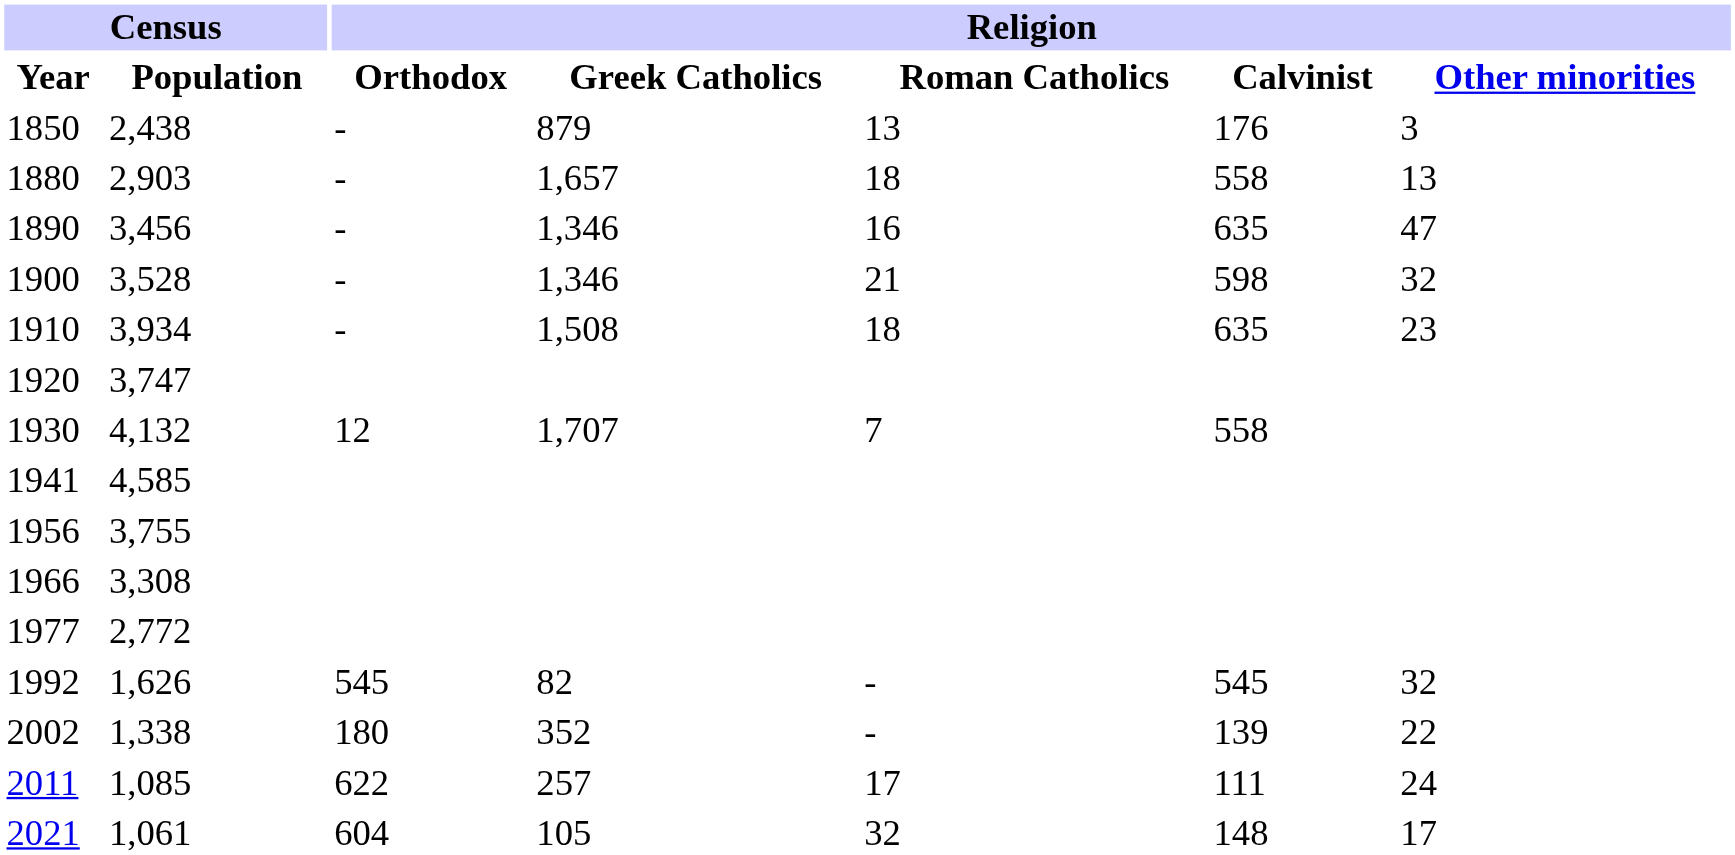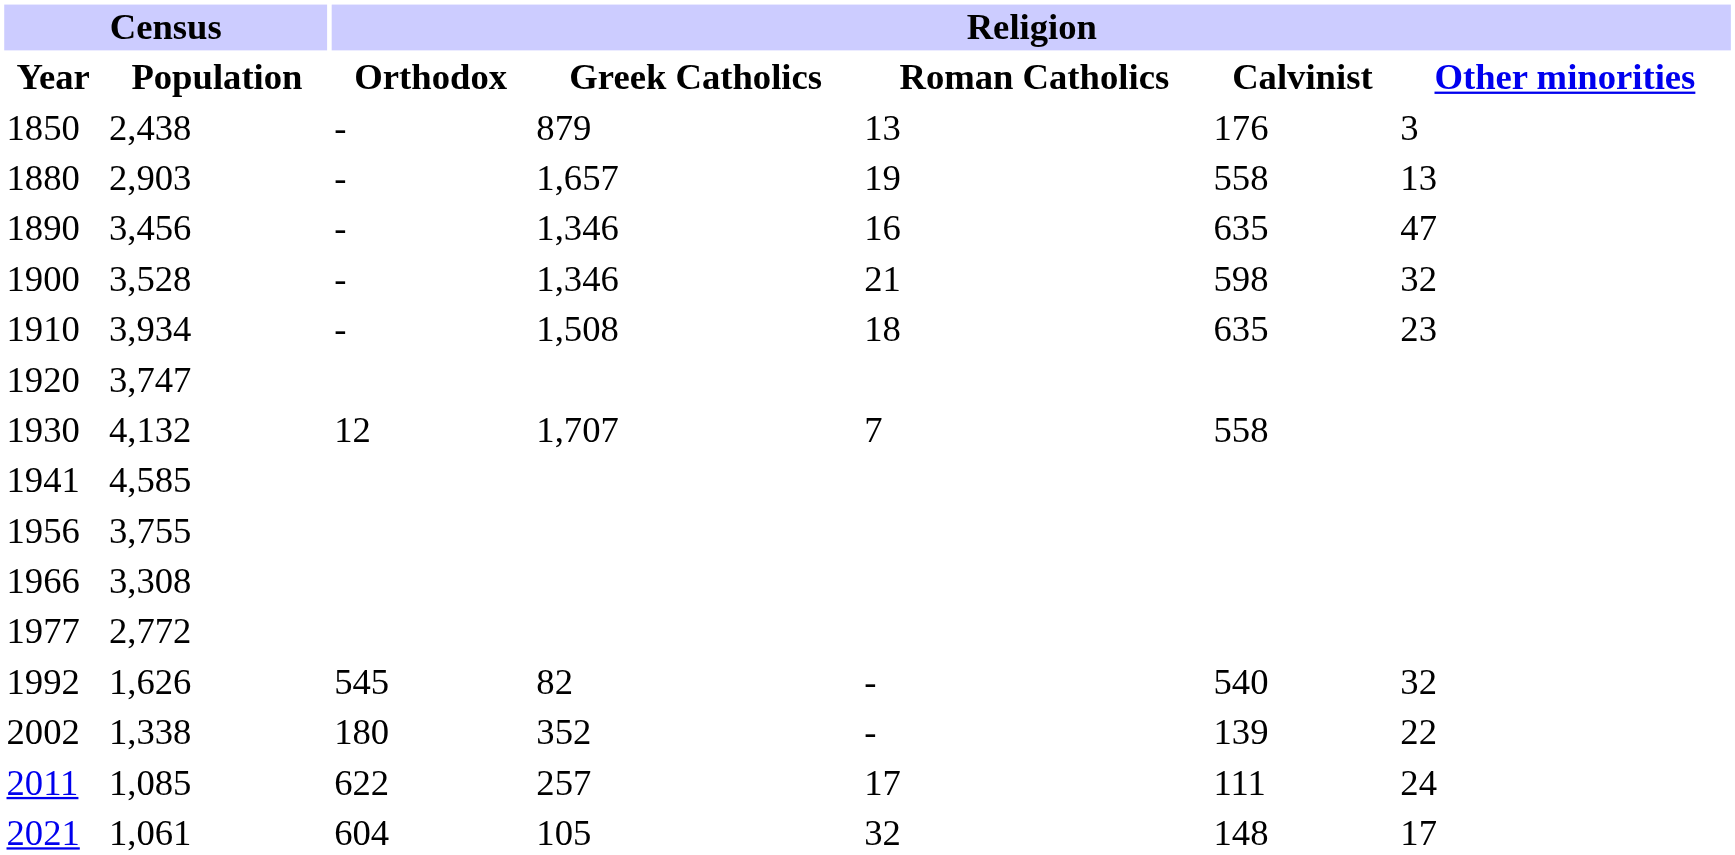 <table class="toccolours" style="margin: 0 1em 0 1em;" width="60%">
 <tr>
 <th colspan="2" align="center" style="background:#ccccff;"><strong>Census</strong></th>
 <th colspan="7" align="center" style="background:#ccccff;"><strong>Religion</strong></th>
 </tr>
 <tr>
 <th><strong>Year</strong></th>
 <th><strong>Population</strong></th>
 <th>Orthodox</th>
 <th>Greek Catholics</th>
 <th>Roman Catholics</th>
 <th>Calvinist</th>
 <th><a href='#'>Other minorities</a></th>
 </tr>
 <tr valign="bottom">
 <td height="12,75">1850</td>
 <td>2,438</td>
 <td>-</td>
 <td>879</td>
 <td>13</td>
 <td>176</td>
 <td>3</td>
 </tr>
 <tr valign="bottom">
 <td height="12,75">1880</td>
 <td>2,903</td>
 <td>-</td>
 <td>1,657</td>
-<td>18</td>
+<td>19</td>
 <td>558</td>
 <td>13</td>
 </tr>
 <tr valign="bottom">
 <td height="12,75">1890</td>
 <td>3,456</td>
 <td>-</td>
 <td>1,346</td>
 <td>16</td>
 <td>635</td>
 <td>47</td>
 </tr>
 <tr valign="bottom">
 <td height="12,75">1900</td>
 <td>3,528</td>
 <td>-</td>
 <td>1,346</td>
 <td>21</td>
 <td>598</td>
 <td>32</td>
 </tr>
 <tr valign="bottom">
 <td height="12,75">1910</td>
 <td>3,934</td>
 <td>-</td>
 <td>1,508</td>
 <td>18</td>
 <td>635</td>
 <td>23</td>
 </tr>
 <tr valign="bottom">
 <td height="12,75">1920</td>
 <td>3,747</td>
 <td></td>
 <td></td>
 <td></td>
 <td></td>
 <td></td>
 </tr>
 <tr valign="bottom">
 <td height="12,75">1930</td>
 <td>4,132</td>
 <td>12</td>
 <td>1,707</td>
 <td>7</td>
 <td>558</td>
 <td></td>
 </tr>
 <tr valign="bottom">
 <td height="12,75">1941</td>
 <td>4,585</td>
 <td></td>
 <td></td>
 <td></td>
 <td></td>
 <td></td>
 </tr>
 <tr valign="bottom">
 <td height="12,75">1956</td>
 <td>3,755</td>
 <td></td>
 <td></td>
 <td></td>
 <td></td>
 <td></td>
 </tr>
 <tr valign="bottom">
 <td height="12,75">1966</td>
 <td>3,308</td>
 <td></td>
 <td></td>
 <td></td>
 <td></td>
 <td></td>
 </tr>
 <tr valign="bottom">
 <td height="12,75">1977</td>
 <td>2,772</td>
 <td></td>
 <td></td>
 <td></td>
 <td></td>
 <td></td>
 </tr>
 <tr valign="bottom">
 <td height="12,75">1992</td>
 <td>1,626</td>
 <td>545</td>
 <td>82</td>
 <td>-</td>
-<td>545</td>
+<td>540</td>
 <td>32</td>
 </tr>
 <tr valign="bottom">
 <td height="12,75">2002</td>
 <td>1,338</td>
 <td>180</td>
 <td>352</td>
 <td>-</td>
 <td>139</td>
 <td>22</td>
 </tr>
 <tr valign="bottom">
 <td height="12,75"><a href='#'>2011</a></td>
 <td>1,085</td>
 <td>622</td>
 <td>257</td>
 <td>17</td>
 <td>111</td>
 <td>24</td>
 </tr>
 <tr valign="bottom">
 <td height="12,75"><a href='#'>2021</a></td>
 <td>1,061</td>
 <td>604</td>
 <td>105</td>
 <td>32</td>
 <td>148</td>
 <td>17</td>
 </tr>
 </table>
